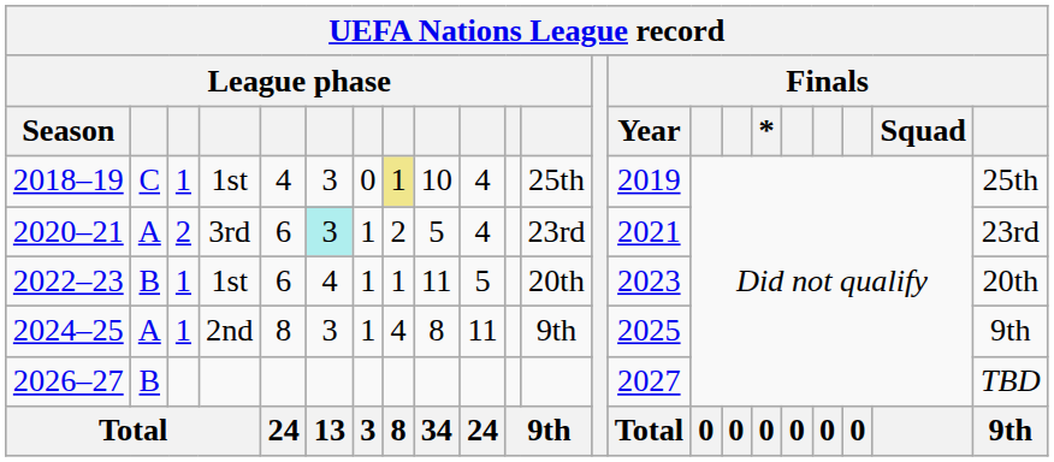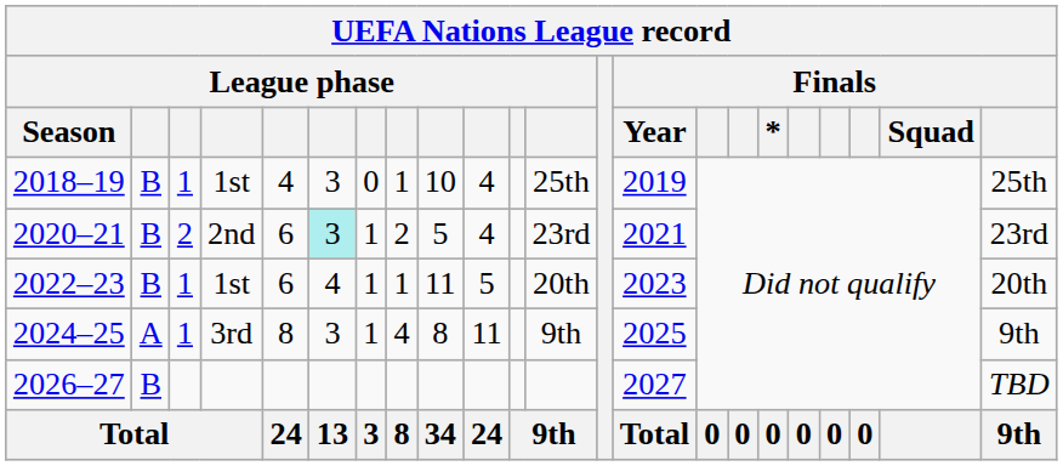 <table class="wikitable" style="text-align:center">
 <tr>
 <th colspan=22><a href='#'>UEFA Nations League</a> record</th>
 </tr>
 <tr>
 <th colspan=12>League phase</th>
 <th rowspan=8></th>
 <th colspan=9>Finals</th>
 </tr>
 <tr>
 <th>Season</th>
 <th></th>
 <th></th>
 <th></th>
 <th></th>
 <th></th>
 <th></th>
 <th></th>
 <th></th>
 <th></th>
 <th></th>
 <th></th>
 <th>Year</th>
 <th></th>
 <th></th>
 <th>*</th>
 <th></th>
 <th></th>
 <th></th>
 <th>Squad</th>
 <th></th>
 </tr>
 <tr>
 <td><a href='#'>2018–19</a></td>
-<td><a href='#'>C</a></td>
+<td><a href='#'>B</a></td>
 <td><a href='#'>1</a></td>
 <td>1st</td>
 <td>4</td>
 <td>3</td>
 <td>0</td>
-<td style="background: khaki;">1</td>
+<td>1</td>
 <td>10</td>
 <td>4</td>
 <td></td>
 <td>25th</td>
 <td><a href='#'>2019</a></td>
 <td rowspan=5 colspan=7><em>Did not qualify</em></td>
 <td>25th</td>
 </tr>
 <tr>
 <td><a href='#'>2020–21</a></td>
-<td><a href='#'>A</a></td>
+<td><a href='#'>B</a></td>
 <td><a href='#'>2</a></td>
-<td>3rd</td>
+<td>2nd</td>
 <td>6</td>
 <td style="background: paleturquoise;">3</td>
 <td>1</td>
 <td>2</td>
 <td>5</td>
 <td>4</td>
 <td></td>
 <td>23rd</td>
 <td><a href='#'>2021</a></td>
 <td>23rd</td>
 </tr>
 <tr>
 <td><a href='#'>2022–23</a></td>
 <td><a href='#'>B</a></td>
 <td><a href='#'>1</a></td>
 <td>1st</td>
 <td>6</td>
 <td>4</td>
 <td>1</td>
 <td>1</td>
 <td>11</td>
 <td>5</td>
 <td></td>
 <td>20th</td>
 <td><a href='#'>2023</a></td>
 <td>20th</td>
 </tr>
 <tr>
 <td><a href='#'>2024–25</a></td>
 <td><a href='#'>A</a></td>
 <td><a href='#'>1</a></td>
-<td>2nd</td>
+<td>3rd</td>
 <td>8</td>
 <td>3</td>
 <td>1</td>
 <td>4</td>
 <td>8</td>
 <td>11</td>
 <td></td>
 <td>9th</td>
 <td><a href='#'>2025</a></td>
 <td>9th</td>
 </tr>
 <tr>
 <td><a href='#'>2026–27</a></td>
 <td><a href='#'>B</a></td>
 <td></td>
 <td></td>
 <td></td>
 <td></td>
 <td></td>
 <td></td>
 <td></td>
 <td></td>
 <td></td>
 <td></td>
 <td><a href='#'>2027</a></td>
 <td><em>TBD</em></td>
 </tr>
 <tr>
 <th colspan="4">Total</th>
 <th>24</th>
 <th>13</th>
 <th>3</th>
 <th>8</th>
 <th>34</th>
 <th>24</th>
 <th colspan="2">9th</th>
 <th>Total</th>
 <th>0</th>
 <th>0</th>
 <th>0</th>
 <th>0</th>
 <th>0</th>
 <th>0</th>
 <th></th>
 <th>9th</th>
 </tr>
 </table>
